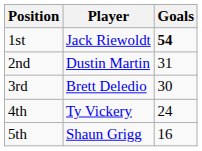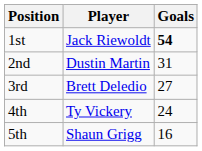 <table class="wikitable">
 <tr>
 <th>Position</th>
 <th>Player</th>
 <th>Goals</th>
 </tr>
 <tr>
 <td>1st</td>
 <td><a href='#'>Jack Riewoldt</a></td>
 <td><strong>54</strong></td>
 </tr>
 <tr>
 <td>2nd</td>
 <td><a href='#'>Dustin Martin</a></td>
 <td>31</td>
 </tr>
 <tr>
 <td>3rd</td>
 <td><a href='#'>Brett Deledio</a></td>
-<td>30</td>
+<td>27</td>
 </tr>
 <tr>
 <td>4th</td>
 <td><a href='#'>Ty Vickery</a></td>
 <td>24</td>
 </tr>
 <tr>
 <td>5th</td>
 <td><a href='#'>Shaun Grigg</a></td>
 <td>16</td>
 </tr>
 </table>
